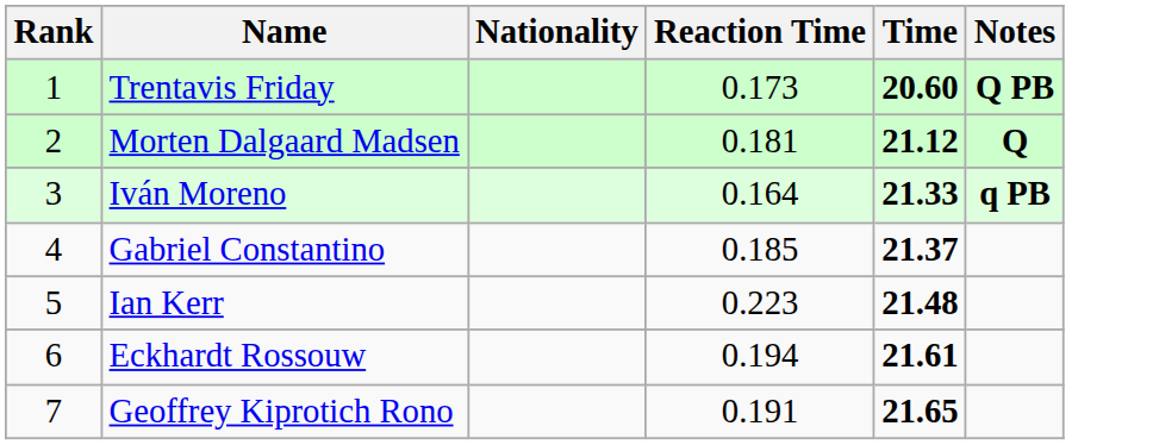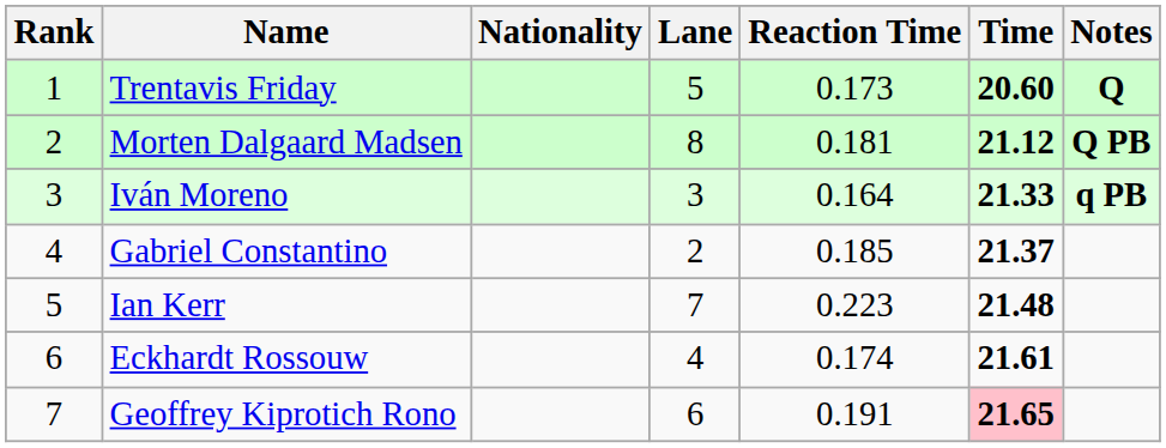 <table class="wikitable sortable" style="text-align:center">
 <tr>
 <th>Rank</th>
 <th>Name</th>
 <th>Nationality</th>
+<th>Lane</th>
 <th>Reaction Time</th>
 <th>Time</th>
 <th>Notes</th>
 </tr>
 <tr bgcolor=ccffcc>
 <td>1</td>
 <td align=left><a href='#'>Trentavis Friday</a></td>
 <td align=left></td>
+<td>5</td>
 <td>0.173</td>
 <td><strong>20.60</strong></td>
-<td><strong>Q PB</strong></td>
+<td><strong>Q</strong></td>
 </tr>
 <tr bgcolor=ccffcc>
 <td>2</td>
 <td align=left><a href='#'>Morten Dalgaard Madsen</a></td>
 <td align=left></td>
+<td>8</td>
 <td>0.181</td>
 <td><strong>21.12</strong></td>
-<td><strong>Q</strong></td>
+<td><strong>Q PB</strong></td>
 </tr>
 <tr bgcolor=ddffdd>
 <td>3</td>
 <td align=left><a href='#'>Iván Moreno</a></td>
 <td align=left></td>
+<td>3</td>
 <td>0.164</td>
 <td><strong>21.33</strong></td>
 <td><strong>q PB</strong></td>
 </tr>
 <tr>
 <td>4</td>
 <td align=left><a href='#'>Gabriel Constantino</a></td>
 <td align=left></td>
+<td>2</td>
 <td>0.185</td>
 <td><strong>21.37</strong></td>
 <td></td>
 </tr>
 <tr>
 <td>5</td>
 <td align=left><a href='#'>Ian Kerr</a></td>
 <td align=left></td>
+<td>7</td>
 <td>0.223</td>
 <td><strong>21.48</strong></td>
 <td></td>
 </tr>
 <tr>
 <td>6</td>
 <td align=left><a href='#'>Eckhardt Rossouw</a></td>
 <td align=left></td>
-<td>0.194</td>
+<td>4</td>
+<td>0.174</td>
 <td><strong>21.61</strong></td>
 <td></td>
 </tr>
 <tr>
 <td>7</td>
 <td align=left><a href='#'>Geoffrey Kiprotich Rono</a></td>
 <td align=left></td>
+<td>6</td>
 <td>0.191</td>
-<td><strong>21.65</strong></td>
+<td style="background: pink;"><strong>21.65</strong></td>
 <td></td>
 </tr>
 </table>
